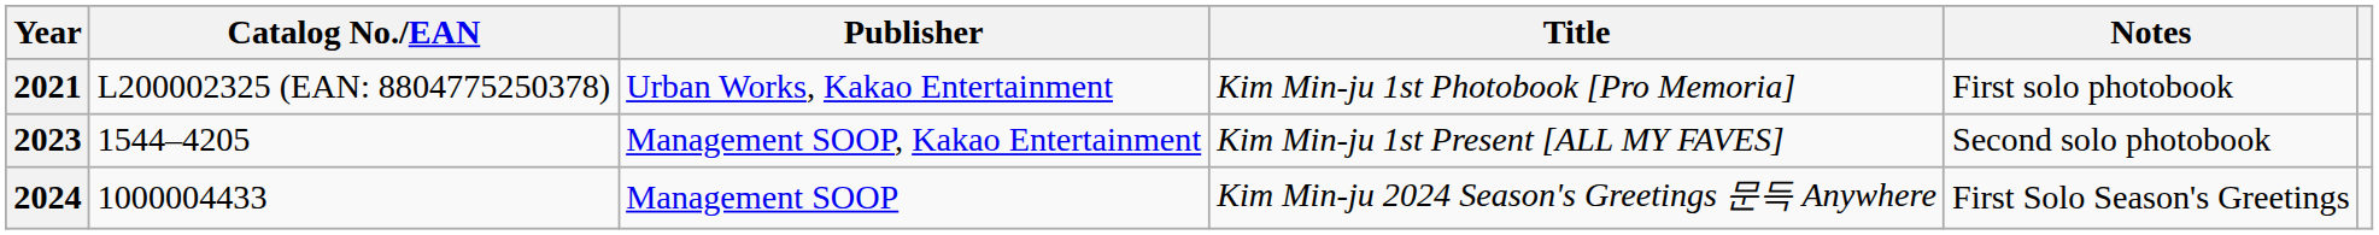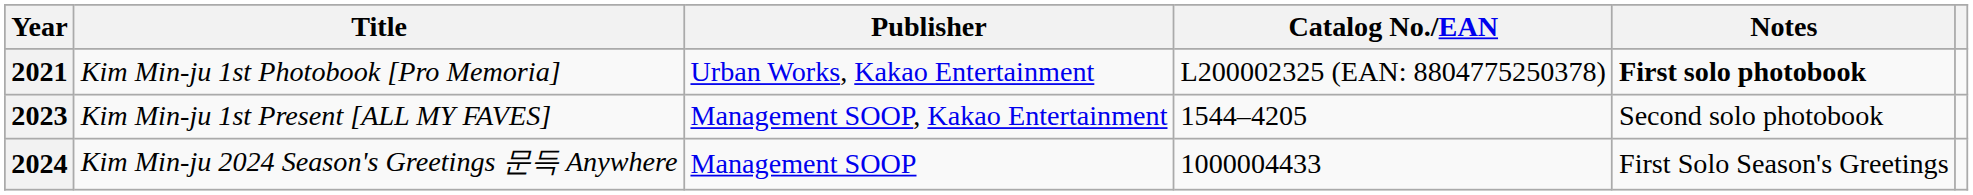 <table class="wikitable plainrowheaders">
 <tr>
 <th scope="col">Year</th>
+<th scope="col">Title</th>
+<th scope="col">Publisher</th>
 <th scope="col">Catalog No./<a href='#'>EAN</a></th>
-<th scope="col">Publisher</th>
-<th scope="col">Title</th>
 <th scope="col">Notes</th>
 <th scope="col" class="unsortable"></th>
 </tr>
 <tr>
 <th scope="row">2021</th>
+<td><em>Kim Min-ju 1st Photobook [Pro Memoria]</em></td>
+<td><a href='#'>Urban Works</a>, <a href='#'>Kakao Entertainment</a></td>
 <td>L200002325 (EAN: 8804775250378)</td>
-<td><a href='#'>Urban Works</a>, <a href='#'>Kakao Entertainment</a></td>
-<td><em>Kim Min-ju 1st Photobook [Pro Memoria]</em></td>
-<td>First solo photobook</td>
+<td><strong>First solo photobook</strong></td>
 <td></td>
 </tr>
 <tr>
 <th scope="row">2023</th>
+<td><em>Kim Min-ju 1st Present [ALL MY FAVES]</em></td>
+<td><a href='#'>Management SOOP</a>, <a href='#'>Kakao Entertainment</a></td>
 <td>1544–4205</td>
-<td><a href='#'>Management SOOP</a>, <a href='#'>Kakao Entertainment</a></td>
-<td><em>Kim Min-ju 1st Present [ALL MY FAVES]</em></td>
 <td>Second solo photobook</td>
 <td></td>
 </tr>
 <tr>
 <th scope="row">2024</th>
+<td><em>Kim Min-ju 2024 Season's Greetings 문득 Anywhere</em></td>
+<td><a href='#'>Management SOOP</a></td>
 <td>1000004433</td>
-<td><a href='#'>Management SOOP</a></td>
-<td><em>Kim Min-ju 2024 Season's Greetings 문득 Anywhere</em></td>
 <td>First Solo Season's Greetings</td>
 <td></td>
 </tr>
 </table>
